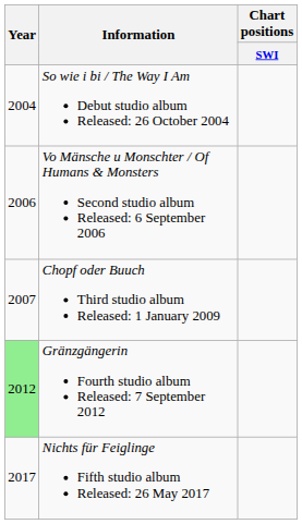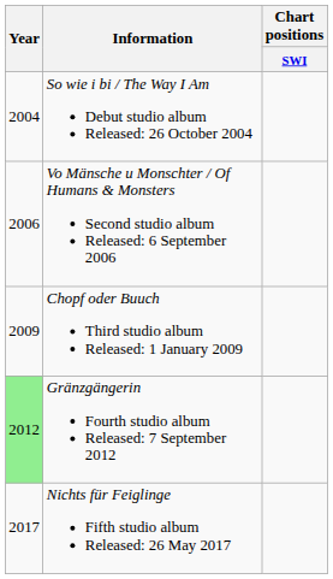 <table class="wikitable">
 <tr>
 <th align="center" rowspan="2">Year</th>
 <th width="220" align="center" rowspan="2">Information</th>
 <th align="center" colspan="1">Chart positions</th>
 </tr>
 <tr>
 <th width="40"><small><a href='#'>SWI</a></small></th>
 </tr>
 <tr>
 <td align="center">2004</td>
 <td align="left"><em>So wie i bi / The Way I Am</em><br><ul><li>Debut studio album</li><li>Released: 26 October 2004</li></ul></td>
 <td></td>
 </tr>
 <tr>
 <td align="center">2006</td>
 <td align="left"><em>Vo Mänsche u Monschter / Of Humans & Monsters</em><br><ul><li>Second studio album</li><li>Released: 6 September 2006</li></ul></td>
 <td></td>
 </tr>
 <tr>
-<td align="center">2007</td>
+<td align="center">2009</td>
 <td align="left"><em>Chopf oder Buuch</em><br><ul><li>Third studio album</li><li>Released: 1 January 2009</li></ul></td>
 <td></td>
 </tr>
 <tr>
 <td align="center" style="background: lightgreen;">2012</td>
 <td align="left"><em>Gränzgängerin</em><br><ul><li>Fourth studio album</li><li>Released: 7 September 2012</li></ul></td>
 <td></td>
 </tr>
 <tr>
 <td align="center">2017</td>
 <td align="left"><em>Nichts für Feiglinge</em><br><ul><li>Fifth studio album</li><li>Released: 26 May 2017</li></ul></td>
 <td></td>
 </tr>
 </table>
